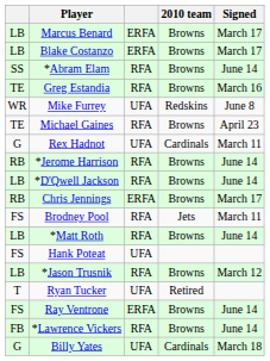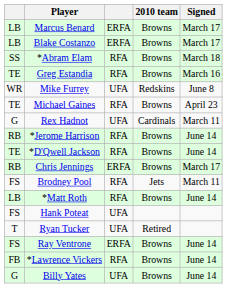 <table class="wikitable" style="text-align:center">
 <tr>
 <th></th>
 <th>Player</th>
 <th></th>
 <th>2010 team</th>
 <th>Signed</th>
 </tr>
 <tr style="background:#dfd">
 <td>LB</td>
 <td><a href='#'>Marcus Benard</a></td>
 <td>ERFA</td>
 <td>Browns</td>
 <td>March 17</td>
 </tr>
 <tr style="background:#dfd">
 <td>LB</td>
 <td><a href='#'>Blake Costanzo</a></td>
 <td>ERFA</td>
 <td>Browns</td>
 <td>March 17</td>
 </tr>
 <tr style="background:#dfd">
 <td>SS</td>
 <td>*<a href='#'>Abram Elam</a></td>
 <td>RFA</td>
 <td>Browns</td>
-<td>June 14</td>
+<td>March 18</td>
 </tr>
 <tr style="background:#dfd">
 <td>TE</td>
 <td><a href='#'>Greg Estandia</a></td>
 <td>RFA</td>
 <td>Browns</td>
 <td>March 16</td>
 </tr>
 <tr>
 <td>WR</td>
 <td><a href='#'>Mike Furrey</a></td>
 <td>UFA</td>
 <td>Redskins</td>
 <td>June 8</td>
 </tr>
 <tr>
 <td>TE</td>
 <td><a href='#'>Michael Gaines</a></td>
 <td>RFA</td>
 <td>Browns</td>
 <td>April 23</td>
 </tr>
 <tr>
 <td>G</td>
 <td><a href='#'>Rex Hadnot</a></td>
 <td>UFA</td>
 <td>Cardinals</td>
 <td>March 11</td>
 </tr>
 <tr style="background:#dfd">
 <td>RB</td>
 <td>*<a href='#'>Jerome Harrison</a></td>
 <td>RFA</td>
 <td>Browns</td>
 <td>June 14</td>
 </tr>
 <tr style="background:#dfd">
-<td>LB</td>
+<td>TE</td>
 <td>*<a href='#'>D'Qwell Jackson</a></td>
 <td>RFA</td>
 <td>Browns</td>
 <td>June 14</td>
 </tr>
 <tr style="background:#dfd">
 <td>RB</td>
 <td><a href='#'>Chris Jennings</a></td>
 <td>ERFA</td>
 <td>Browns</td>
 <td>March 17</td>
 </tr>
 <tr>
 <td>FS</td>
 <td><a href='#'>Brodney Pool</a></td>
 <td>RFA</td>
 <td>Jets</td>
 <td>March 11</td>
 </tr>
 <tr style="background:#dfd">
 <td>LB</td>
 <td>*<a href='#'>Matt Roth</a></td>
 <td>RFA</td>
 <td>Browns</td>
 <td>June 14</td>
 </tr>
 <tr>
 <td>FS</td>
 <td><a href='#'>Hank Poteat</a></td>
 <td>UFA</td>
 <td></td>
 <td></td>
 </tr>
-<tr style="background:#dfd">
-<td>LB</td>
-<td>*<a href='#'>Jason Trusnik</a></td>
-<td>RFA</td>
-<td>Browns</td>
-<td>March 12</td>
-</tr>
 <tr>
 <td>T</td>
 <td><a href='#'>Ryan Tucker</a></td>
 <td>UFA</td>
 <td>Retired</td>
 <td></td>
 </tr>
 <tr style="background:#dfd">
 <td>FS</td>
 <td><a href='#'>Ray Ventrone</a></td>
 <td>ERFA</td>
 <td>Browns</td>
 <td>June 14</td>
 </tr>
 <tr style="background:#dfd">
 <td>FB</td>
 <td>*<a href='#'>Lawrence Vickers</a></td>
 <td>RFA</td>
 <td>Browns</td>
 <td>June 14</td>
 </tr>
 <tr style="background:#dfd">
 <td>G</td>
 <td><a href='#'>Billy Yates</a></td>
 <td>UFA</td>
-<td>Cardinals</td>
-<td>March 18</td>
+<td>Browns</td>
+<td>June 14</td>
 </tr>
 </table>
